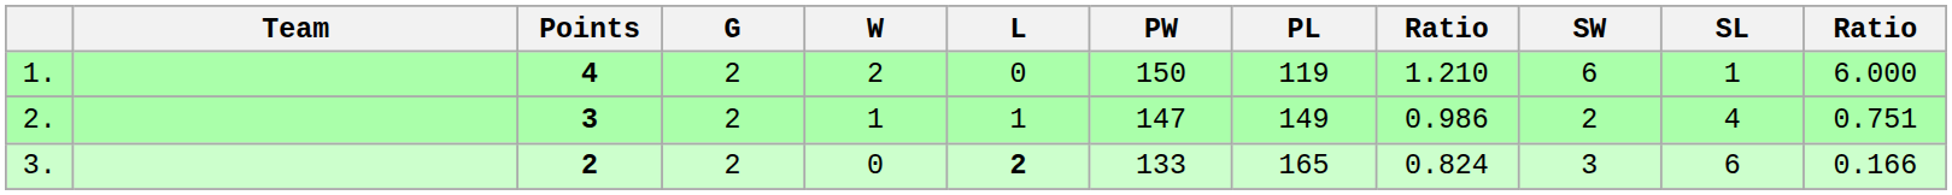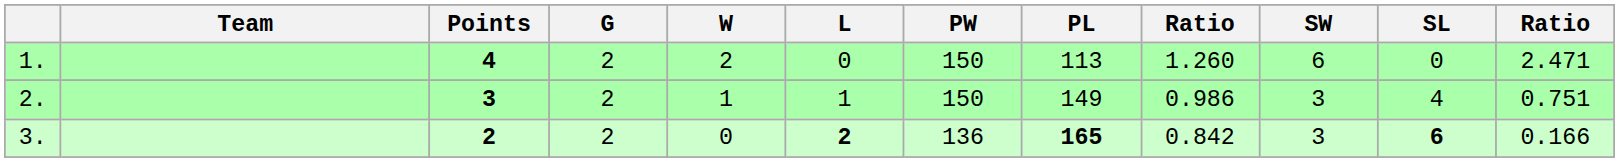 <table class=wikitable style="text-align:center">
 <tr style="background: #DCDCDC">
 <th width="25"></th>
 <th width="200">Team</th>
 <th width="60">Points</th>
 <th width="60">G</th>
 <th width="60">W</th>
 <th width="60">L</th>
 <th width="60">PW</th>
 <th width="60">PL</th>
 <th width="60">Ratio</th>
 <th width="60">SW</th>
 <th width="60">SL</th>
 <th width="60">Ratio</th>
 </tr>
 <tr style="background: #AAFFAA">
 <td>1.</td>
 <td align=left></td>
 <td><strong>4</strong></td>
 <td>2</td>
 <td>2</td>
 <td>0</td>
 <td>150</td>
-<td>119</td>
-<td>1.210</td>
+<td>113</td>
+<td>1.260</td>
 <td>6</td>
-<td>1</td>
-<td>6.000</td>
+<td>0</td>
+<td>2.471</td>
 </tr>
 <tr style="background: #AAFFAA">
 <td>2.</td>
 <td align=left></td>
 <td><strong>3</strong></td>
 <td>2</td>
 <td>1</td>
 <td>1</td>
-<td>147</td>
+<td>150</td>
 <td>149</td>
 <td>0.986</td>
-<td>2</td>
+<td>3</td>
 <td>4</td>
 <td>0.751</td>
 </tr>
 <tr style="background: #CCFFCC">
 <td>3.</td>
 <td align=left></td>
 <td><strong>2</strong></td>
 <td>2</td>
 <td>0</td>
 <td><strong>2</strong></td>
-<td>133</td>
-<td>165</td>
-<td>0.824</td>
+<td>136</td>
+<td><strong>165</strong></td>
+<td>0.842</td>
 <td>3</td>
-<td>6</td>
+<td><strong>6</strong></td>
 <td>0.166</td>
 </tr>
 </table>
